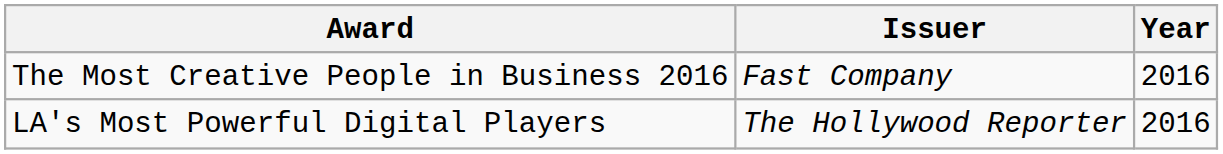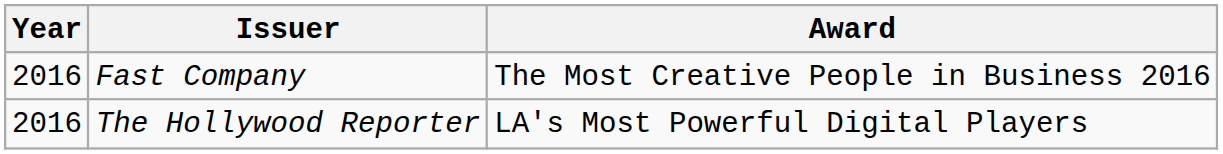 <table class="wikitable sortable">
 <tr>
+<th>Year</th>
+<th>Issuer</th>
 <th>Award</th>
-<th>Issuer</th>
-<th>Year</th>
 </tr>
 <tr>
+<td>2016</td>
+<td><em>Fast Company</em></td>
 <td>The Most Creative People in Business 2016</td>
-<td><em>Fast Company</em></td>
-<td>2016</td>
 </tr>
 <tr>
+<td>2016</td>
+<td><em>The Hollywood Reporter</em></td>
 <td>LA's Most Powerful Digital Players</td>
-<td><em>The Hollywood Reporter</em></td>
-<td>2016</td>
 </tr>
 </table>
